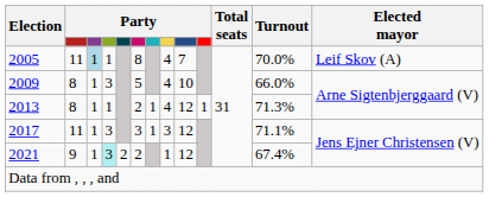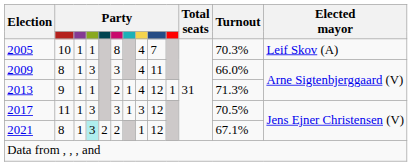 <table class="wikitable">
 <tr>
 <th rowspan="2">Election</th>
 <th colspan="9">Party</th>
 <th rowspan="2">Total<br>seats</th>
 <th rowspan="2">Turnout</th>
 <th rowspan="2">Elected<br>mayor</th>
 </tr>
 <tr>
 <td style="background:#B5211D;"><strong><a href='#'></a></strong></td>
 <td style="background:#843A93;"><strong><a href='#'></a></strong></td>
 <td style="background:#89A920;"><strong><a href='#'></a></strong></td>
 <td style="background:#004450;"><strong><a href='#'></a></strong></td>
 <td style="background:#C9096C;"><strong><a href='#'></a></strong></td>
 <td style="background:#1CB1B7;"><strong><a href='#'></a></strong></td>
 <td style="background:#F4D44D;"><strong><a href='#'></a></strong></td>
 <td style="background:#254C85;"><strong><a href='#'></a></strong></td>
 <td style="background:#FF0000;"><strong><a href='#'></a></strong></td>
 </tr>
 <tr>
 <td><a href='#'>2005</a></td>
-<td>11</td>
-<td style="background: lightblue;">1</td>
+<td>10</td>
+<td>1</td>
 <td>1</td>
 <td style="background:#CDC9C9;" rowspan="4"></td>
 <td>8</td>
 <td style="background:#CDC9C9;" rowspan="2"></td>
 <td>4</td>
 <td>7</td>
 <td style="background:#CDC9C9;" rowspan="2"></td>
 <td rowspan="5">31</td>
-<td>70.0%</td>
+<td>70.3%</td>
 <td><a href='#'>Leif Skov</a> (A)</td>
 </tr>
 <tr>
 <td><a href='#'>2009</a></td>
 <td>8</td>
 <td>1</td>
 <td>3</td>
-<td>5</td>
+<td>3</td>
 <td>4</td>
-<td>10</td>
+<td>11</td>
 <td>66.0%</td>
 <td rowspan="2"><a href='#'>Arne Sigtenbjerggaard</a> (V)</td>
 </tr>
 <tr>
 <td><a href='#'>2013</a></td>
-<td>8</td>
+<td>9</td>
 <td>1</td>
 <td>1</td>
 <td>2</td>
 <td>1</td>
 <td>4</td>
 <td>12</td>
 <td>1</td>
 <td>71.3%</td>
 </tr>
 <tr>
 <td><a href='#'>2017</a></td>
 <td>11</td>
 <td>1</td>
 <td>3</td>
 <td>3</td>
 <td>1</td>
 <td>3</td>
 <td>12</td>
 <td style="background:#CDC9C9;" rowspan="2"></td>
-<td>71.1%</td>
+<td>70.5%</td>
 <td rowspan="2"><a href='#'>Jens Ejner Christensen</a> (V)</td>
 </tr>
 <tr>
 <td><a href='#'>2021</a></td>
-<td>9</td>
+<td>8</td>
 <td>1</td>
 <td style="background: paleturquoise;">3</td>
 <td>2</td>
 <td>2</td>
 <td style="background:#CDC9C9;"></td>
 <td>1</td>
 <td>12</td>
-<td>67.4%</td>
+<td>67.1%</td>
 </tr>
 <tr>
 <td colspan="15">Data from , , ,  and </td>
 </tr>
 </table>
